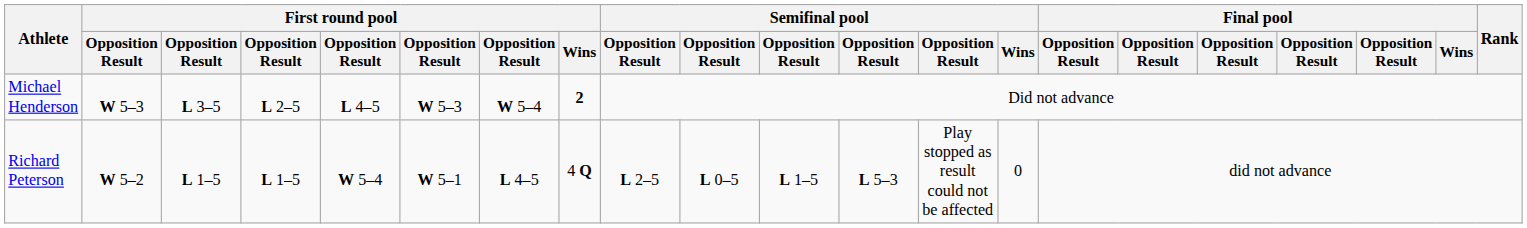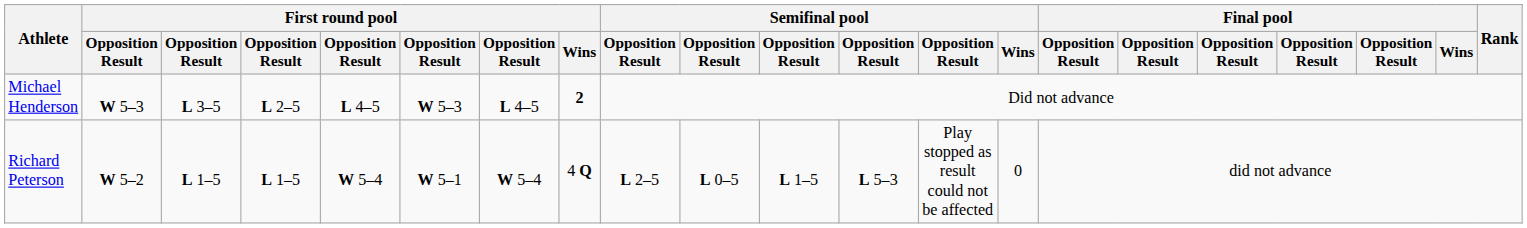 <table class=wikitable style="font-size:90%;text-align:center">
 <tr>
 <th rowspan="2">Athlete</th>
 <th colspan=7>First round pool</th>
 <th colspan=6>Semifinal pool</th>
 <th colspan=6>Final pool</th>
 <th rowspan=2>Rank</th>
 </tr>
 <tr style="font-size:95%">
 <th>Opposition<br>Result</th>
 <th>Opposition<br>Result</th>
 <th>Opposition<br>Result</th>
 <th>Opposition<br>Result</th>
 <th>Opposition<br>Result</th>
 <th>Opposition<br>Result</th>
 <th>Wins</th>
 <th>Opposition<br>Result</th>
 <th>Opposition<br>Result</th>
 <th>Opposition<br>Result</th>
 <th>Opposition<br>Result</th>
 <th>Opposition<br>Result</th>
 <th>Wins</th>
 <th>Opposition<br>Result</th>
 <th>Opposition<br>Result</th>
 <th>Opposition<br>Result</th>
 <th>Opposition<br>Result</th>
 <th>Opposition<br>Result</th>
 <th>Wins</th>
 </tr>
 <tr>
 <td style="text-align:left;"><a href='#'>Michael Henderson</a></td>
 <td><br><strong>W</strong> 5–3</td>
 <td><br><strong>L</strong> 3–5</td>
 <td><br><strong>L</strong> 2–5</td>
 <td><br><strong>L</strong> 4–5</td>
 <td><br><strong>W</strong> 5–3</td>
-<td><br><strong>W</strong> 5–4</td>
+<td><br><strong>L</strong> 4–5</td>
 <td><strong>2</strong></td>
 <td colspan=13>Did not advance</td>
 </tr>
 <tr>
 <td style="text-align:left;"><a href='#'>Richard Peterson</a></td>
 <td><br><strong>W</strong> 5–2</td>
 <td><br><strong>L</strong> 1–5</td>
 <td><br><strong>L</strong> 1–5</td>
 <td><br><strong>W</strong> 5–4</td>
 <td><br><strong>W</strong> 5–1</td>
-<td><br><strong>L</strong> 4–5</td>
+<td><br><strong>W</strong> 5–4</td>
 <td>4 <strong>Q</strong></td>
 <td><br><strong>L</strong> 2–5</td>
 <td><br><strong>L</strong> 0–5</td>
 <td><br><strong>L</strong> 1–5</td>
 <td><br><strong>L</strong> 5–3</td>
 <td>Play stopped as<br>result could not<br>be affected</td>
 <td>0</td>
 <td colspan=7>did not advance</td>
 </tr>
 </table>
